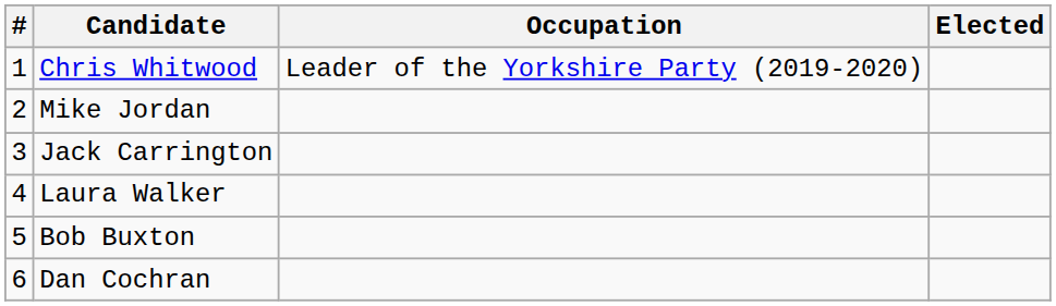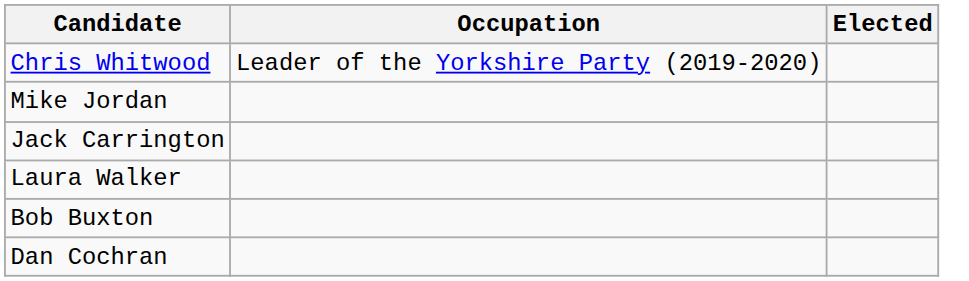 <table class="wikitable">
 <tr>
-<th>#</th>
 <th>Candidate</th>
 <th>Occupation</th>
 <th>Elected</th>
 </tr>
 <tr>
-<td>1</td>
 <td><a href='#'>Chris Whitwood</a></td>
 <td>Leader of the <a href='#'>Yorkshire Party</a> (2019-2020)</td>
 <td></td>
 </tr>
 <tr>
-<td>2</td>
 <td>Mike Jordan</td>
 <td></td>
 <td></td>
 </tr>
 <tr>
-<td>3</td>
 <td>Jack Carrington</td>
 <td></td>
 <td></td>
 </tr>
 <tr>
-<td>4</td>
 <td>Laura Walker</td>
 <td></td>
 <td></td>
 </tr>
 <tr>
-<td>5</td>
 <td>Bob Buxton</td>
 <td></td>
 <td></td>
 </tr>
 <tr>
-<td>6</td>
 <td>Dan Cochran</td>
 <td></td>
 <td></td>
 </tr>
 </table>
